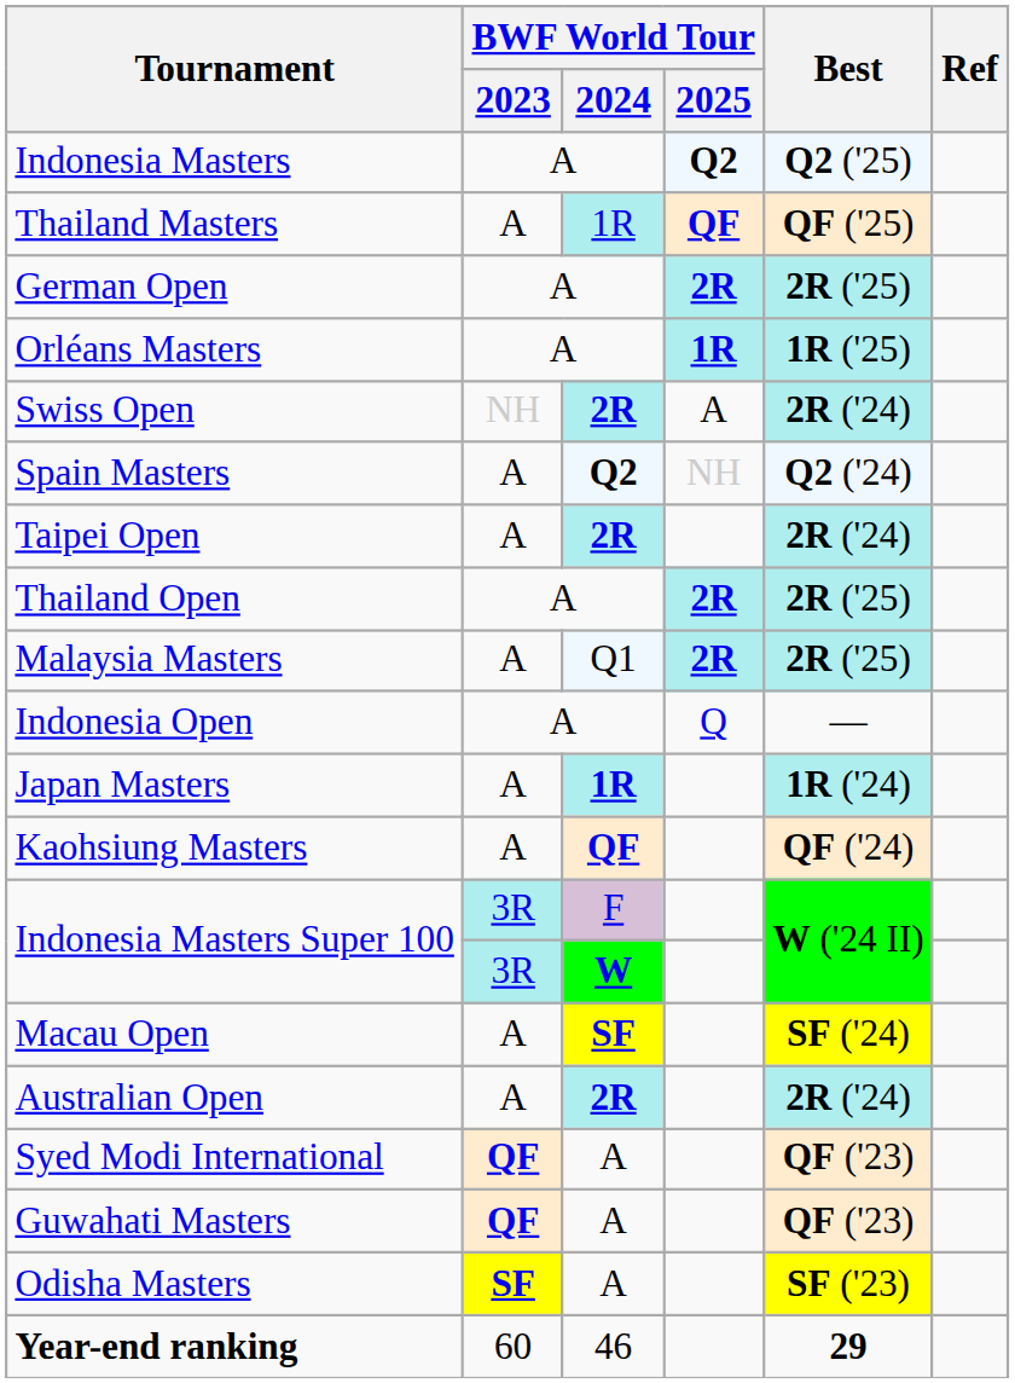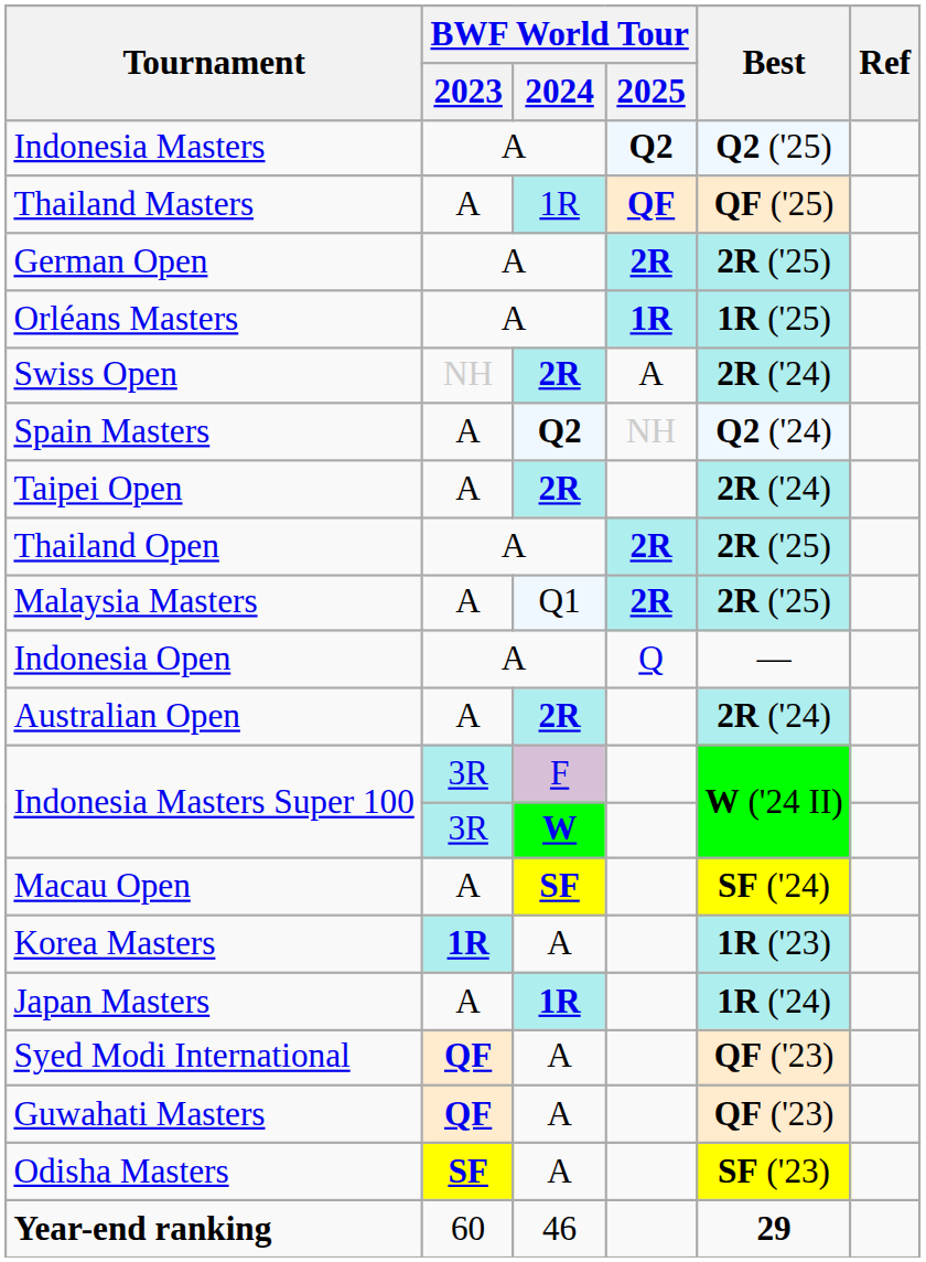 <table class="wikitable" style="font-size: 90%; text-align:center">
 <tr>
 <th rowspan="2">Tournament</th>
 <th colspan="3"><a href='#'>BWF World Tour</a></th>
 <th rowspan="2">Best</th>
 <th rowspan="2">Ref</th>
 </tr>
 <tr>
 <th><a href='#'>2023</a></th>
 <th><a href='#'>2024</a></th>
 <th><a href='#'>2025</a></th>
 </tr>
 <tr>
 <td align=left><a href='#'>Indonesia Masters</a></td>
 <td colspan="2">A</td>
 <td 2025; bgcolor=F0F8FF><strong>Q2</strong></td>
 <td bgcolor=F0F8FF><strong>Q2</strong> ('25)</td>
 <td></td>
 </tr>
 <tr>
 <td align=left><a href='#'>Thailand Masters</a></td>
 <td>A</td>
 <td bgcolor=AFEEEE><a href='#'>1R</a></td>
 <td bgcolor=FFEBCD><strong><a href='#'>QF</a></strong></td>
 <td bgcolor=FFEBCD><strong>QF</strong> ('25)</td>
 <td></td>
 </tr>
 <tr>
 <td align=left><a href='#'>German Open</a></td>
 <td colspan="2">A</td>
 <td bgcolor=AFEEEE><strong><a href='#'>2R</a></strong></td>
 <td bgcolor=AFEEEE><strong>2R</strong> ('25)</td>
 <td></td>
 </tr>
 <tr>
 <td align=left><a href='#'>Orléans Masters</a></td>
 <td colspan="2">A</td>
 <td bgcolor=AFEEEE><strong><a href='#'>1R</a></strong></td>
 <td bgcolor=AFEEEE><strong>1R</strong> ('25)</td>
 <td></td>
 </tr>
 <tr>
 <td align=left><a href='#'>Swiss Open</a></td>
 <td style=color:#ccc>NH</td>
 <td bgcolor=AFEEEE><strong><a href='#'>2R</a></strong></td>
 <td>A</td>
 <td bgcolor=AFEEEE><strong>2R</strong> ('24)</td>
 <td></td>
 </tr>
 <tr>
 <td align=left><a href='#'>Spain Masters</a></td>
 <td>A</td>
 <td 2024; bgcolor=F0F8FF><strong>Q2</strong></td>
 <td 2025; style=color:#ccc>NH</td>
 <td bgcolor=F0F8FF><strong>Q2</strong> ('24)</td>
 <td></td>
 </tr>
 <tr>
 <td align=left><a href='#'>Taipei Open</a></td>
 <td>A</td>
 <td bgcolor=AFEEEE><strong><a href='#'>2R</a></strong></td>
 <td><a href='#'></a></td>
 <td bgcolor=AFEEEE><strong>2R</strong> ('24)</td>
 <td></td>
 </tr>
 <tr>
 <td align=left><a href='#'>Thailand Open</a></td>
 <td colspan="2">A</td>
 <td bgcolor=AFEEEE><strong><a href='#'>2R</a></strong></td>
 <td bgcolor=AFEEEE><strong>2R</strong> ('25)</td>
 <td></td>
 </tr>
 <tr>
 <td align=left><a href='#'>Malaysia Masters</a></td>
 <td>A</td>
 <td 2024; bgcolor=F0F8FF>Q1</td>
 <td bgcolor=AFEEEE><strong><a href='#'>2R</a></strong></td>
 <td bgcolor=AFEEEE><strong>2R</strong> ('25)</td>
 <td></td>
 </tr>
 <tr>
 <td align=left><a href='#'>Indonesia Open</a></td>
 <td colspan="2">A</td>
 <td><a href='#'>Q</a></td>
 <td>—</td>
 <td></td>
 </tr>
 <tr>
-<td align=left><a href='#'>Japan Masters</a></td>
+<td align=left><a href='#'>Australian Open</a></td>
 <td>A</td>
-<td bgcolor=AFEEEE><strong><a href='#'>1R</a></strong></td>
+<td bgcolor=AFEEEE><strong><a href='#'>2R</a></strong></td>
 <td></td>
-<td bgcolor=AFEEEE><strong>1R</strong> ('24)</td>
-<td></td>
-</tr>
-<tr>
-<td align=left><a href='#'>Kaohsiung Masters</a></td>
-<td>A</td>
-<td bgcolor=FFEBCD><strong><a href='#'>QF</a></strong></td>
-<td></td>
-<td bgcolor=FFEBCD><strong>QF</strong> ('24)</td>
+<td bgcolor=AFEEEE><strong>2R</strong> ('24)</td>
 <td></td>
 </tr>
 <tr>
 <td rowspan="2" align=left><a href='#'>Indonesia Masters Super 100</a></td>
 <td bgcolor=AFEEEE><a href='#'>3R</a></td>
 <td bgcolor=D8BFD8><a href='#'>F</a></td>
 <td></td>
 <td rowspan="2" bgcolor=00FF00><strong>W</strong> ('24 II)</td>
 <td></td>
 </tr>
 <tr>
 <td bgcolor=AFEEEE><a href='#'>3R</a></td>
 <td bgcolor=00FF00><strong><a href='#'>W</a></strong></td>
 <td></td>
 <td></td>
 </tr>
 <tr>
 <td align=left><a href='#'>Macau Open</a></td>
 <td>A</td>
 <td bgcolor=FFFF00><strong><a href='#'>SF</a></strong></td>
 <td></td>
 <td bgcolor=FFFF00><strong>SF</strong> ('24)</td>
 <td></td>
 </tr>
 <tr>
-<td align=left><a href='#'>Australian Open</a></td>
+<td align=left><a href='#'>Korea Masters</a></td>
+<td bgcolor=AFEEEE><strong><a href='#'>1R</a></strong></td>
 <td>A</td>
-<td bgcolor=AFEEEE><strong><a href='#'>2R</a></strong></td>
 <td></td>
-<td bgcolor=AFEEEE><strong>2R</strong> ('24)</td>
+<td bgcolor=AFEEEE><strong>1R</strong> ('23)</td>
+<td></td>
+</tr>
+<tr>
+<td align=left><a href='#'>Japan Masters</a></td>
+<td>A</td>
+<td bgcolor=AFEEEE><strong><a href='#'>1R</a></strong></td>
+<td></td>
+<td bgcolor=AFEEEE><strong>1R</strong> ('24)</td>
 <td></td>
 </tr>
 <tr>
 <td align=left><a href='#'>Syed Modi International</a></td>
 <td bgcolor=FFEBCD><strong><a href='#'>QF</a></strong></td>
 <td>A</td>
 <td></td>
 <td bgcolor=FFEBCD><strong>QF</strong> ('23)</td>
 <td></td>
 </tr>
 <tr>
 <td align=left><a href='#'>Guwahati Masters</a></td>
 <td bgcolor=FFEBCD><strong><a href='#'>QF</a></strong></td>
 <td>A</td>
 <td></td>
 <td bgcolor=FFEBCD><strong>QF</strong> ('23)</td>
 <td></td>
 </tr>
 <tr>
 <td align=left><a href='#'>Odisha Masters</a></td>
 <td bgcolor=FFFF00><strong><a href='#'>SF</a></strong></td>
 <td>A</td>
 <td></td>
 <td bgcolor=FFFF00><strong>SF</strong> ('23)</td>
 <td></td>
 </tr>
 <tr>
 <td align=left><strong>Year-end ranking</strong></td>
 <td 2023;>60</td>
 <td 2024;>46</td>
 <td 2025;></td>
 <td Best;><strong>29</strong></td>
 <td></td>
 </tr>
 </table>
